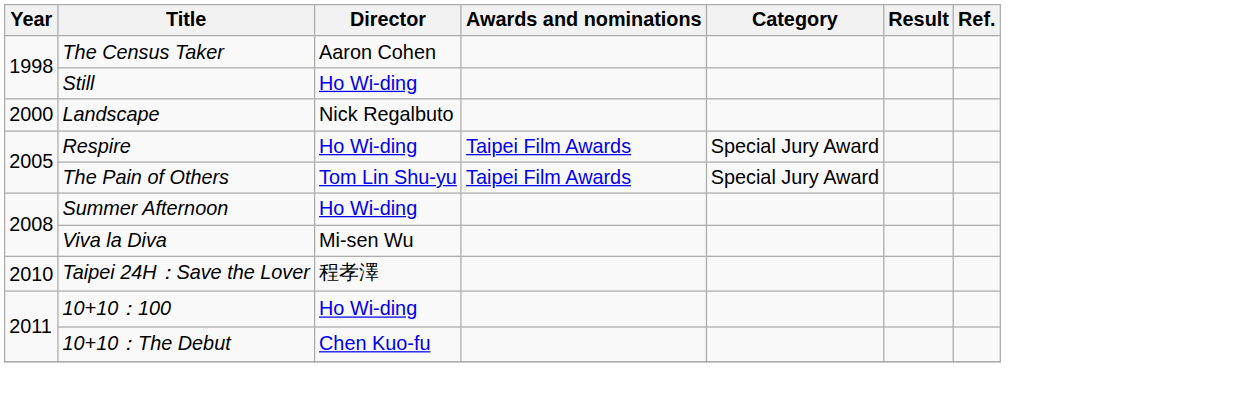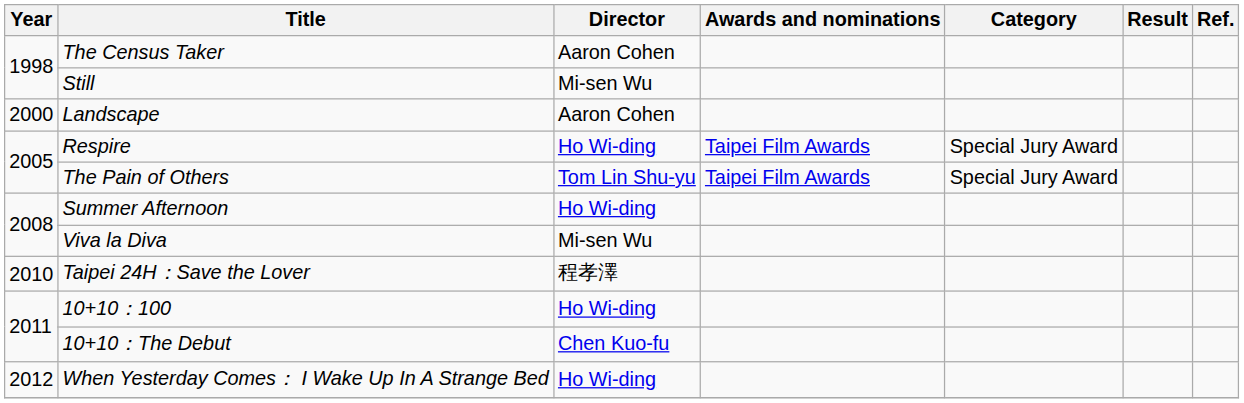 <table class="wikitable">
 <tr>
 <th>Year</th>
 <th>Title</th>
 <th>Director</th>
 <th>Awards and nominations</th>
 <th>Category</th>
 <th>Result</th>
 <th>Ref.</th>
 </tr>
 <tr ---->
 <td rowspan=2>1998</td>
 <td><em>The Census Taker</em></td>
 <td>Aaron Cohen</td>
 <td></td>
 <td></td>
 <td></td>
 <td></td>
 </tr>
 <tr>
 <td><em>Still</em></td>
-<td><a href='#'>Ho Wi-ding</a></td>
+<td>Mi-sen Wu</td>
 <td></td>
 <td></td>
 <td></td>
 <td></td>
 </tr>
 <tr ---->
 <td>2000</td>
 <td><em>Landscape</em></td>
-<td>Nick Regalbuto</td>
+<td>Aaron Cohen</td>
 <td></td>
 <td></td>
 <td></td>
 <td></td>
 </tr>
 <tr ---->
 <td rowspan=2>2005</td>
 <td><em>Respire</em></td>
 <td><a href='#'>Ho Wi-ding</a></td>
 <td><a href='#'>Taipei Film Awards</a></td>
 <td>Special Jury Award</td>
 <td></td>
 <td></td>
 </tr>
 <tr>
 <td><em>The Pain of Others</em></td>
 <td><a href='#'>Tom Lin Shu-yu</a></td>
 <td><a href='#'>Taipei Film Awards</a></td>
 <td>Special Jury Award</td>
 <td></td>
 <td></td>
 </tr>
 <tr ---->
 <td rowspan=2>2008</td>
 <td><em>Summer Afternoon</em></td>
 <td><a href='#'>Ho Wi-ding</a></td>
 <td></td>
 <td></td>
 <td></td>
 <td></td>
 </tr>
 <tr ---->
 <td><em>Viva la Diva</em></td>
 <td>Mi-sen Wu</td>
 <td></td>
 <td></td>
 <td></td>
 <td></td>
 </tr>
 <tr ---->
 <td>2010</td>
 <td><em>Taipei 24H：Save the Lover</em></td>
 <td>程孝澤</td>
 <td></td>
 <td></td>
 <td></td>
 <td></td>
 </tr>
 <tr ---->
 <td rowspan=2>2011</td>
 <td><em>10+10：100</em></td>
 <td><a href='#'>Ho Wi-ding</a></td>
 <td></td>
 <td></td>
 <td></td>
 <td></td>
 </tr>
 <tr>
 <td><em>10+10：The Debut</em></td>
 <td><a href='#'>Chen Kuo-fu</a></td>
 <td></td>
 <td></td>
 <td></td>
 <td></td>
 </tr>
 <tr ---->
+<td rowspan=1>2012</td>
+<td><em>When Yesterday Comes： I Wake Up In A Strange Bed</em></td>
+<td><a href='#'>Ho Wi-ding</a></td>
+<td></td>
+<td></td>
+<td></td>
+<td></td>
+</tr>
+<tr ---->
 </tr>
 </table>
